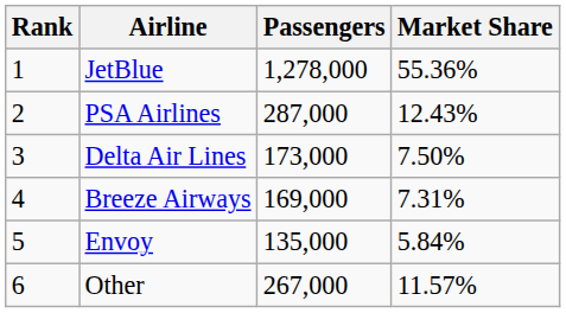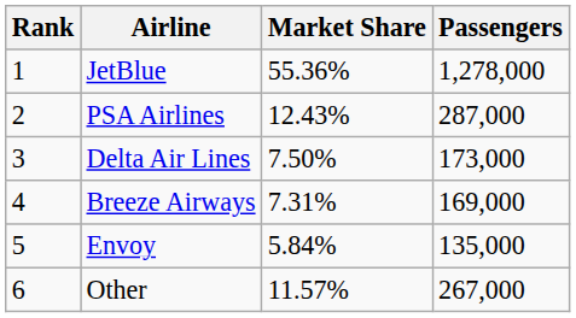 <table class="wikitable sortable" style="font-size: 95%">
 <tr>
 <th>Rank</th>
 <th>Airline</th>
+<th>Market Share</th>
 <th>Passengers</th>
-<th>Market Share</th>
 </tr>
 <tr>
 <td>1</td>
 <td><a href='#'>JetBlue</a></td>
+<td>55.36%</td>
 <td>1,278,000</td>
-<td>55.36%</td>
 </tr>
 <tr>
 <td>2</td>
 <td><a href='#'>PSA Airlines</a></td>
+<td>12.43%</td>
 <td>287,000</td>
-<td>12.43%</td>
 </tr>
 <tr>
 <td>3</td>
 <td><a href='#'>Delta Air Lines</a></td>
+<td>7.50%</td>
 <td>173,000</td>
-<td>7.50%</td>
 </tr>
 <tr>
 <td>4</td>
 <td><a href='#'>Breeze Airways</a></td>
+<td>7.31%</td>
 <td>169,000</td>
-<td>7.31%</td>
 </tr>
 <tr>
 <td>5</td>
 <td><a href='#'>Envoy</a></td>
+<td>5.84%</td>
 <td>135,000</td>
-<td>5.84%</td>
 </tr>
 <tr>
 <td>6</td>
 <td>Other</td>
+<td>11.57%</td>
 <td>267,000</td>
-<td>11.57%</td>
 </tr>
 </table>
